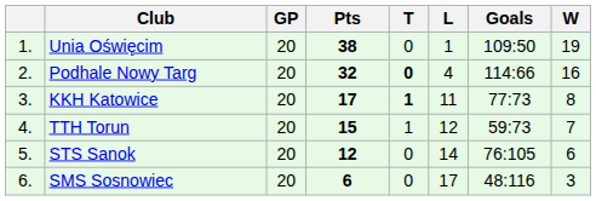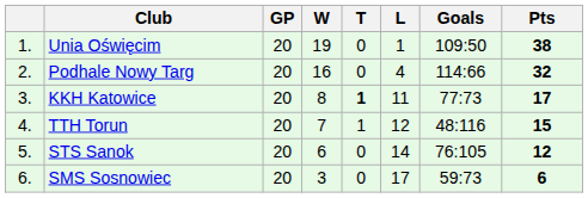 <table class="wikitable">
 <tr>
 <th width="30"></th>
 <th width="200">Club</th>
 <th width="30">GP</th>
-<th width="70">Pts</th>
+<th width="30">W</th>
 <th width="30">T</th>
 <th width="30">L</th>
 <th width="70">Goals</th>
-<th width="30">W</th>
+<th width="70">Pts</th>
 </tr>
 <tr bgcolor="#e6fae6" align="center">
 <td>1.</td>
 <td align="left"><a href='#'>Unia Oświęcim</a></td>
 <td>20</td>
-<td><strong>38</strong></td>
+<td>19</td>
 <td>0</td>
 <td>1</td>
 <td>109:50</td>
-<td>19</td>
+<td><strong>38</strong></td>
 </tr>
 <tr bgcolor="#e6fae6" align="center">
 <td>2.</td>
 <td align="left"><a href='#'>Podhale Nowy Targ</a></td>
 <td>20</td>
-<td><strong>32</strong></td>
-<td><strong>0</strong></td>
+<td>16</td>
+<td>0</td>
 <td>4</td>
 <td>114:66</td>
-<td>16</td>
+<td><strong>32</strong></td>
 </tr>
 <tr bgcolor="#e6fae6" align="center">
 <td>3.</td>
 <td align="left"><a href='#'>KKH Katowice</a></td>
 <td>20</td>
-<td><strong>17</strong></td>
+<td>8</td>
 <td><strong>1</strong></td>
 <td>11</td>
 <td>77:73</td>
-<td>8</td>
+<td><strong>17</strong></td>
 </tr>
 <tr bgcolor="#e6fae6" align="center">
 <td>4.</td>
 <td align="left"><a href='#'>TTH Torun</a></td>
 <td>20</td>
-<td><strong>15</strong></td>
+<td>7</td>
 <td>1</td>
 <td>12</td>
-<td>59:73</td>
-<td>7</td>
+<td>48:116</td>
+<td><strong>15</strong></td>
 </tr>
 <tr bgcolor="#e6fae6" align="center">
 <td>5.</td>
 <td align="left"><a href='#'>STS Sanok</a></td>
 <td>20</td>
-<td><strong>12</strong></td>
+<td>6</td>
 <td>0</td>
 <td>14</td>
 <td>76:105</td>
-<td>6</td>
+<td><strong>12</strong></td>
 </tr>
 <tr bgcolor="#e6fae6" align="center">
 <td>6.</td>
 <td align="left"><a href='#'>SMS Sosnowiec</a></td>
 <td>20</td>
-<td><strong>6</strong></td>
+<td>3</td>
 <td>0</td>
 <td>17</td>
-<td>48:116</td>
-<td>3</td>
+<td>59:73</td>
+<td><strong>6</strong></td>
 </tr>
 </table>
